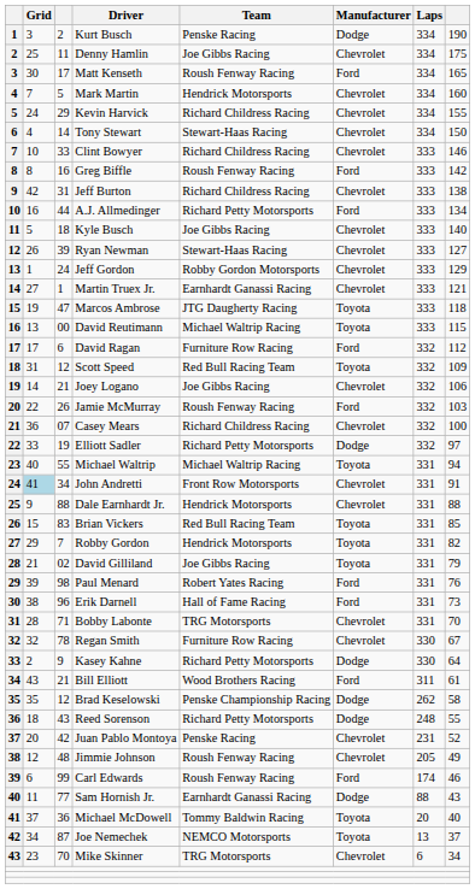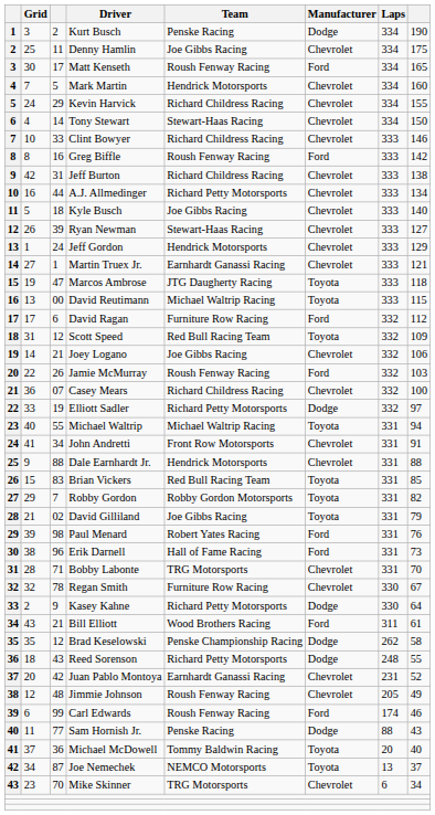 <table class="wikitable">
 <tr>
 <th scope="col"></th>
 <th scope="col">Grid</th>
 <th scope="col"></th>
 <th scope="col">Driver</th>
 <th scope="col">Team</th>
 <th scope="col">Manufacturer</th>
 <th scope="col">Laps</th>
 <th scope="col"></th>
 </tr>
 <tr>
 <th scope="row">1</th>
 <td>3</td>
 <td>2</td>
 <td>Kurt Busch</td>
 <td>Penske Racing</td>
 <td>Dodge</td>
 <td>334</td>
 <td>190</td>
 </tr>
 <tr>
 <th scope="row">2</th>
 <td>25</td>
 <td>11</td>
 <td>Denny Hamlin</td>
 <td>Joe Gibbs Racing</td>
 <td>Chevrolet</td>
 <td>334</td>
 <td>175</td>
 </tr>
 <tr>
 <th scope="row">3</th>
 <td>30</td>
 <td>17</td>
 <td>Matt Kenseth</td>
 <td>Roush Fenway Racing</td>
 <td>Ford</td>
 <td>334</td>
 <td>165</td>
 </tr>
 <tr>
 <th scope="row">4</th>
 <td>7</td>
 <td>5</td>
 <td>Mark Martin</td>
 <td>Hendrick Motorsports</td>
 <td>Chevrolet</td>
 <td>334</td>
 <td>160</td>
 </tr>
 <tr>
 <th scope="row">5</th>
 <td>24</td>
 <td>29</td>
 <td>Kevin Harvick</td>
 <td>Richard Childress Racing</td>
 <td>Chevrolet</td>
 <td>334</td>
 <td>155</td>
 </tr>
 <tr>
 <th scope="row">6</th>
 <td>4</td>
 <td>14</td>
 <td>Tony Stewart</td>
 <td>Stewart-Haas Racing</td>
 <td>Chevrolet</td>
 <td>334</td>
 <td>150</td>
 </tr>
 <tr>
 <th scope="row">7</th>
 <td>10</td>
 <td>33</td>
 <td>Clint Bowyer</td>
 <td>Richard Childress Racing</td>
 <td>Chevrolet</td>
 <td>333</td>
 <td>146</td>
 </tr>
 <tr>
 <th scope="row">8</th>
 <td>8</td>
 <td>16</td>
 <td>Greg Biffle</td>
 <td>Roush Fenway Racing</td>
 <td>Ford</td>
 <td>333</td>
 <td>142</td>
 </tr>
 <tr>
 <th scope="row">9</th>
 <td>42</td>
 <td>31</td>
 <td>Jeff Burton</td>
 <td>Richard Childress Racing</td>
 <td>Chevrolet</td>
 <td>333</td>
 <td>138</td>
 </tr>
 <tr>
 <th scope="row">10</th>
 <td>16</td>
 <td>44</td>
 <td>A.J. Allmedinger</td>
 <td>Richard Petty Motorsports</td>
-<td>Ford</td>
+<td>Chevrolet</td>
 <td>333</td>
 <td>134</td>
 </tr>
 <tr>
 <th scope="row">11</th>
 <td>5</td>
 <td>18</td>
 <td>Kyle Busch</td>
 <td>Joe Gibbs Racing</td>
 <td>Chevrolet</td>
 <td>333</td>
 <td>140</td>
 </tr>
 <tr>
 <th scope="row">12</th>
 <td>26</td>
 <td>39</td>
 <td>Ryan Newman</td>
 <td>Stewart-Haas Racing</td>
 <td>Chevrolet</td>
 <td>333</td>
 <td>127</td>
 </tr>
 <tr>
 <th scope="row">13</th>
 <td>1</td>
 <td>24</td>
 <td>Jeff Gordon</td>
-<td>Robby Gordon Motorsports</td>
+<td>Hendrick Motorsports</td>
 <td>Chevrolet</td>
 <td>333</td>
 <td>129</td>
 </tr>
 <tr>
 <th scope="row">14</th>
 <td>27</td>
 <td>1</td>
 <td>Martin Truex Jr.</td>
 <td>Earnhardt Ganassi Racing</td>
 <td>Chevrolet</td>
 <td>333</td>
 <td>121</td>
 </tr>
 <tr>
 <th scope="row">15</th>
 <td>19</td>
 <td>47</td>
 <td>Marcos Ambrose</td>
 <td>JTG Daugherty Racing</td>
 <td>Toyota</td>
 <td>333</td>
 <td>118</td>
 </tr>
 <tr>
 <th scope="row">16</th>
 <td>13</td>
 <td>00</td>
 <td>David Reutimann</td>
 <td>Michael Waltrip Racing</td>
 <td>Toyota</td>
 <td>333</td>
 <td>115</td>
 </tr>
 <tr>
 <th scope="row">17</th>
 <td>17</td>
 <td>6</td>
 <td>David Ragan</td>
 <td>Furniture Row Racing</td>
 <td>Ford</td>
 <td>332</td>
 <td>112</td>
 </tr>
 <tr>
 <th scope="row">18</th>
 <td>31</td>
 <td>12</td>
 <td>Scott Speed</td>
 <td>Red Bull Racing Team</td>
 <td>Toyota</td>
 <td>332</td>
 <td>109</td>
 </tr>
 <tr>
 <th scope="row">19</th>
 <td>14</td>
 <td>21</td>
 <td>Joey Logano</td>
 <td>Joe Gibbs Racing</td>
 <td>Chevrolet</td>
 <td>332</td>
 <td>106</td>
 </tr>
 <tr>
 <th scope="row">20</th>
 <td>22</td>
 <td>26</td>
 <td>Jamie McMurray</td>
 <td>Roush Fenway Racing</td>
 <td>Ford</td>
 <td>332</td>
 <td>103</td>
 </tr>
 <tr>
 <th scope="row">21</th>
 <td>36</td>
 <td>07</td>
 <td>Casey Mears</td>
 <td>Richard Childress Racing</td>
 <td>Chevrolet</td>
 <td>332</td>
 <td>100</td>
 </tr>
 <tr>
 <th scope="row">22</th>
 <td>33</td>
 <td>19</td>
 <td>Elliott Sadler</td>
 <td>Richard Petty Motorsports</td>
 <td>Dodge</td>
 <td>332</td>
 <td>97</td>
 </tr>
 <tr>
 <th scope="row">23</th>
 <td>40</td>
 <td>55</td>
 <td>Michael Waltrip</td>
 <td>Michael Waltrip Racing</td>
 <td>Toyota</td>
 <td>331</td>
 <td>94</td>
 </tr>
 <tr>
 <th scope="row">24</th>
-<td style="background: lightblue;">41</td>
+<td>41</td>
 <td>34</td>
 <td>John Andretti</td>
 <td>Front Row Motorsports</td>
 <td>Chevrolet</td>
 <td>331</td>
 <td>91</td>
 </tr>
 <tr>
 <th scope="row">25</th>
 <td>9</td>
 <td>88</td>
 <td>Dale Earnhardt Jr.</td>
 <td>Hendrick Motorsports</td>
 <td>Chevrolet</td>
 <td>331</td>
 <td>88</td>
 </tr>
 <tr>
 <th scope="row">26</th>
 <td>15</td>
 <td>83</td>
 <td>Brian Vickers</td>
 <td>Red Bull Racing Team</td>
 <td>Toyota</td>
 <td>331</td>
 <td>85</td>
 </tr>
 <tr>
 <th scope="row">27</th>
 <td>29</td>
 <td>7</td>
 <td>Robby Gordon</td>
-<td>Hendrick Motorsports</td>
+<td>Robby Gordon Motorsports</td>
 <td>Toyota</td>
 <td>331</td>
 <td>82</td>
 </tr>
 <tr>
 <th scope="row">28</th>
 <td>21</td>
 <td>02</td>
 <td>David Gilliland</td>
 <td>Joe Gibbs Racing</td>
 <td>Toyota</td>
 <td>331</td>
 <td>79</td>
 </tr>
 <tr>
 <th scope="row">29</th>
 <td>39</td>
 <td>98</td>
 <td>Paul Menard</td>
 <td>Robert Yates Racing</td>
 <td>Ford</td>
 <td>331</td>
 <td>76</td>
 </tr>
 <tr>
 <th scope="row">30</th>
 <td>38</td>
 <td>96</td>
 <td>Erik Darnell</td>
 <td>Hall of Fame Racing</td>
 <td>Ford</td>
 <td>331</td>
 <td>73</td>
 </tr>
 <tr>
 <th scope="row">31</th>
 <td>28</td>
 <td>71</td>
 <td>Bobby Labonte</td>
 <td>TRG Motorsports</td>
 <td>Chevrolet</td>
 <td>331</td>
 <td>70</td>
 </tr>
 <tr>
 <th scope="row">32</th>
 <td>32</td>
 <td>78</td>
 <td>Regan Smith</td>
 <td>Furniture Row Racing</td>
 <td>Chevrolet</td>
 <td>330</td>
 <td>67</td>
 </tr>
 <tr>
 <th scope="row">33</th>
 <td>2</td>
 <td>9</td>
 <td>Kasey Kahne</td>
 <td>Richard Petty Motorsports</td>
 <td>Dodge</td>
 <td>330</td>
 <td>64</td>
 </tr>
 <tr>
 <th scope="row">34</th>
 <td>43</td>
 <td>21</td>
 <td>Bill Elliott</td>
 <td>Wood Brothers Racing</td>
 <td>Ford</td>
 <td>311</td>
 <td>61</td>
 </tr>
 <tr>
 <th scope="row">35</th>
 <td>35</td>
 <td>12</td>
 <td>Brad Keselowski</td>
 <td>Penske Championship Racing</td>
 <td>Dodge</td>
 <td>262</td>
 <td>58</td>
 </tr>
 <tr>
 <th scope="row">36</th>
 <td>18</td>
 <td>43</td>
 <td>Reed Sorenson</td>
 <td>Richard Petty Motorsports</td>
 <td>Dodge</td>
 <td>248</td>
 <td>55</td>
 </tr>
 <tr>
 <th scope="row">37</th>
 <td>20</td>
 <td>42</td>
 <td>Juan Pablo Montoya</td>
-<td>Penske Racing</td>
+<td>Earnhardt Ganassi Racing</td>
 <td>Chevrolet</td>
 <td>231</td>
 <td>52</td>
 </tr>
 <tr>
 <th scope="row">38</th>
 <td>12</td>
 <td>48</td>
 <td>Jimmie Johnson</td>
 <td>Roush Fenway Racing</td>
 <td>Chevrolet</td>
 <td>205</td>
 <td>49</td>
 </tr>
 <tr>
 <th scope="row">39</th>
 <td>6</td>
 <td>99</td>
 <td>Carl Edwards</td>
 <td>Roush Fenway Racing</td>
 <td>Ford</td>
 <td>174</td>
 <td>46</td>
 </tr>
 <tr>
 <th scope="row">40</th>
 <td>11</td>
 <td>77</td>
 <td>Sam Hornish Jr.</td>
-<td>Earnhardt Ganassi Racing</td>
+<td>Penske Racing</td>
 <td>Dodge</td>
 <td>88</td>
 <td>43</td>
 </tr>
 <tr>
 <th scope="row">41</th>
 <td>37</td>
 <td>36</td>
 <td>Michael McDowell</td>
 <td>Tommy Baldwin Racing</td>
 <td>Toyota</td>
 <td>20</td>
 <td>40</td>
 </tr>
 <tr>
 <th scope="row">42</th>
 <td>34</td>
 <td>87</td>
 <td>Joe Nemechek</td>
 <td>NEMCO Motorsports</td>
 <td>Toyota</td>
 <td>13</td>
 <td>37</td>
 </tr>
 <tr>
 <th scope="row">43</th>
 <td>23</td>
 <td>70</td>
 <td>Mike Skinner</td>
 <td>TRG Motorsports</td>
 <td>Chevrolet</td>
 <td>6</td>
 <td>34</td>
 </tr>
 <tr class="sortbottom">
 <td colspan="8"></td>
 </tr>
 <tr class="sortbottom">
 <td colspan="8"></td>
 </tr>
 <tr class="sortbottom">
 <td colspan="8"></td>
 </tr>
 </table>
